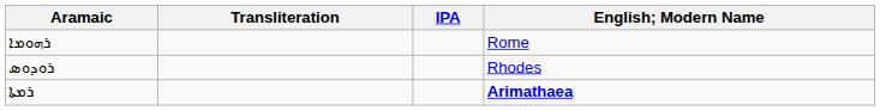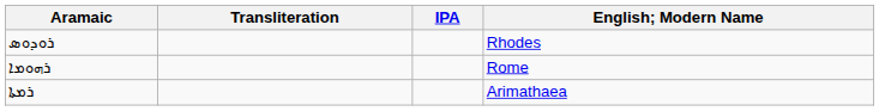 <table class="wikitable" width="100%">
 <tr>
 <th>Aramaic</th>
 <th>Transliteration</th>
 <th><a href='#'>IPA</a></th>
 <th>English; Modern Name</th>
 </tr>
 <tr>
+<td>ܪܘܕܘܣ</td>
+<td><em></em></td>
+<td></td>
+<td><a href='#'>Rhodes</a></td>
+</tr>
+<tr>
 <td>ܪܗܘܡܐ</td>
 <td><em></em></td>
 <td></td>
 <td><a href='#'>Rome</a></td>
 </tr>
 <tr>
-<td>ܪܘܕܘܣ</td>
-<td><em></em></td>
-<td></td>
-<td><a href='#'>Rhodes</a></td>
-</tr>
-<tr>
 <td>ܪܡܬܐ</td>
 <td><em></em></td>
 <td></td>
-<td><strong><a href='#'>Arimathaea</a></strong></td>
+<td><a href='#'>Arimathaea</a></td>
 </tr>
 </table>
